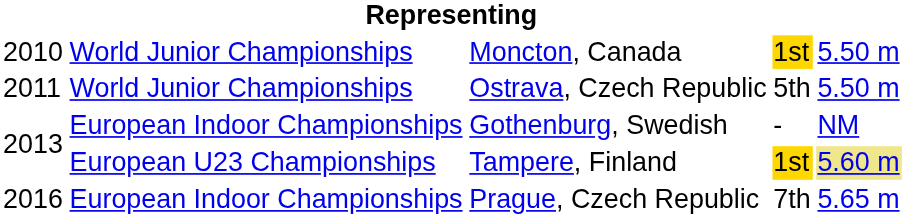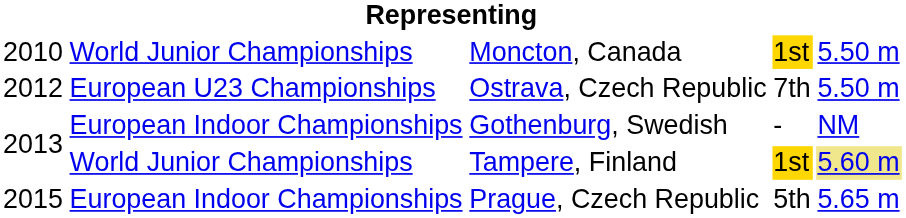 <table>
 <tr>
 <th colspan="5">Representing </th>
 </tr>
 <tr>
 <td>2010</td>
 <td><a href='#'>World Junior Championships</a></td>
 <td><a href='#'>Moncton</a>, Canada</td>
 <td bgcolor="gold">1st</td>
 <td><a href='#'>5.50 m</a></td>
 </tr>
 <tr>
-<td>2011</td>
-<td><a href='#'>World Junior Championships</a></td>
+<td>2012</td>
+<td><a href='#'>European U23 Championships</a></td>
 <td><a href='#'>Ostrava</a>, Czech Republic</td>
-<td>5th</td>
+<td>7th</td>
 <td><a href='#'>5.50 m</a></td>
 </tr>
 <tr>
 <td rowspan=2>2013</td>
 <td><a href='#'>European Indoor Championships</a></td>
 <td><a href='#'>Gothenburg</a>, Swedish</td>
 <td>-</td>
 <td><a href='#'>NM</a></td>
 </tr>
 <tr>
-<td><a href='#'>European U23 Championships</a></td>
+<td><a href='#'>World Junior Championships</a></td>
 <td><a href='#'>Tampere</a>, Finland</td>
 <td bgcolor=gold>1st</td>
 <td style="background: khaki;"><a href='#'>5.60 m</a></td>
 </tr>
 <tr>
-<td>2016</td>
+<td>2015</td>
 <td><a href='#'>European Indoor Championships</a></td>
 <td><a href='#'>Prague</a>, Czech Republic</td>
-<td>7th</td>
+<td>5th</td>
 <td><a href='#'>5.65 m</a></td>
 </tr>
 </table>
